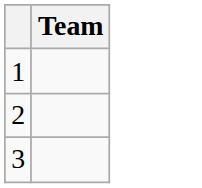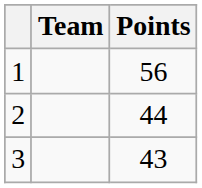 <table class="wikitable sortable">
 <tr>
 <th></th>
 <th>Team</th>
+<th>Points</th>
 </tr>
 <tr>
 <td align=center>1</td>
 <td></td>
+<td align=center>56</td>
 </tr>
 <tr>
 <td align=center>2</td>
 <td></td>
+<td align=center>44</td>
 </tr>
 <tr>
 <td align=center>3</td>
 <td></td>
+<td align=center>43</td>
 </tr>
 </table>
